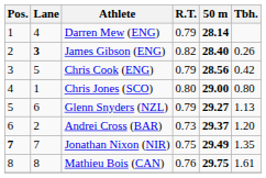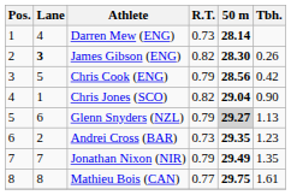 <table class="wikitable">
 <tr>
 <th>Pos.</th>
 <th>Lane</th>
 <th>Athlete</th>
 <th>R.T.</th>
 <th>50 m</th>
 <th>Tbh.</th>
 </tr>
 <tr>
 <td>1</td>
 <td>4</td>
 <td> <a href='#'>Darren Mew</a> (<a href='#'>ENG</a>)</td>
-<td>0.79</td>
+<td>0.73</td>
 <td><strong>28.14</strong></td>
 <td> </td>
 </tr>
 <tr>
 <td>2</td>
 <td><strong>3</strong></td>
 <td> <a href='#'>James Gibson</a> (<a href='#'>ENG</a>)</td>
 <td>0.82</td>
-<td><strong>28.40</strong></td>
+<td><strong>28.30</strong></td>
 <td>0.26</td>
 </tr>
 <tr>
 <td>3</td>
 <td>5</td>
 <td> <a href='#'>Chris Cook</a> (<a href='#'>ENG</a>)</td>
 <td>0.79</td>
 <td><strong>28.56</strong></td>
 <td>0.42</td>
 </tr>
 <tr>
 <td>4</td>
 <td>1</td>
 <td> <a href='#'>Chris Jones</a> (<a href='#'>SCO</a>)</td>
-<td>0.80</td>
-<td><strong>29.00</strong></td>
-<td>0.80</td>
+<td>0.82</td>
+<td><strong>29.04</strong></td>
+<td>0.90</td>
 </tr>
 <tr>
 <td>5</td>
 <td>6</td>
 <td> <a href='#'>Glenn Snyders</a> (<a href='#'>NZL</a>)</td>
 <td>0.79</td>
-<td><strong>29.27</strong></td>
+<td style="background: lightgrey;"><strong>29.27</strong></td>
 <td>1.13</td>
 </tr>
 <tr>
 <td>6</td>
 <td>2</td>
 <td> <a href='#'>Andrei Cross</a> (<a href='#'>BAR</a>)</td>
 <td>0.73</td>
-<td><strong>29.37</strong></td>
-<td>1.20</td>
+<td><strong>29.35</strong></td>
+<td>1.23</td>
 </tr>
 <tr>
-<td><strong>7</strong></td>
+<td>7</td>
 <td>7</td>
 <td> <a href='#'>Jonathan Nixon</a> (<a href='#'>NIR</a>)</td>
-<td>0.75</td>
+<td>0.79</td>
 <td><strong>29.49</strong></td>
 <td>1.35</td>
 </tr>
 <tr>
 <td>8</td>
 <td>8</td>
 <td> <a href='#'>Mathieu Bois</a> (<a href='#'>CAN</a>)</td>
-<td>0.76</td>
+<td>0.77</td>
 <td><strong>29.75</strong></td>
 <td>1.61</td>
 </tr>
 <tr>
 </tr>
 </table>
